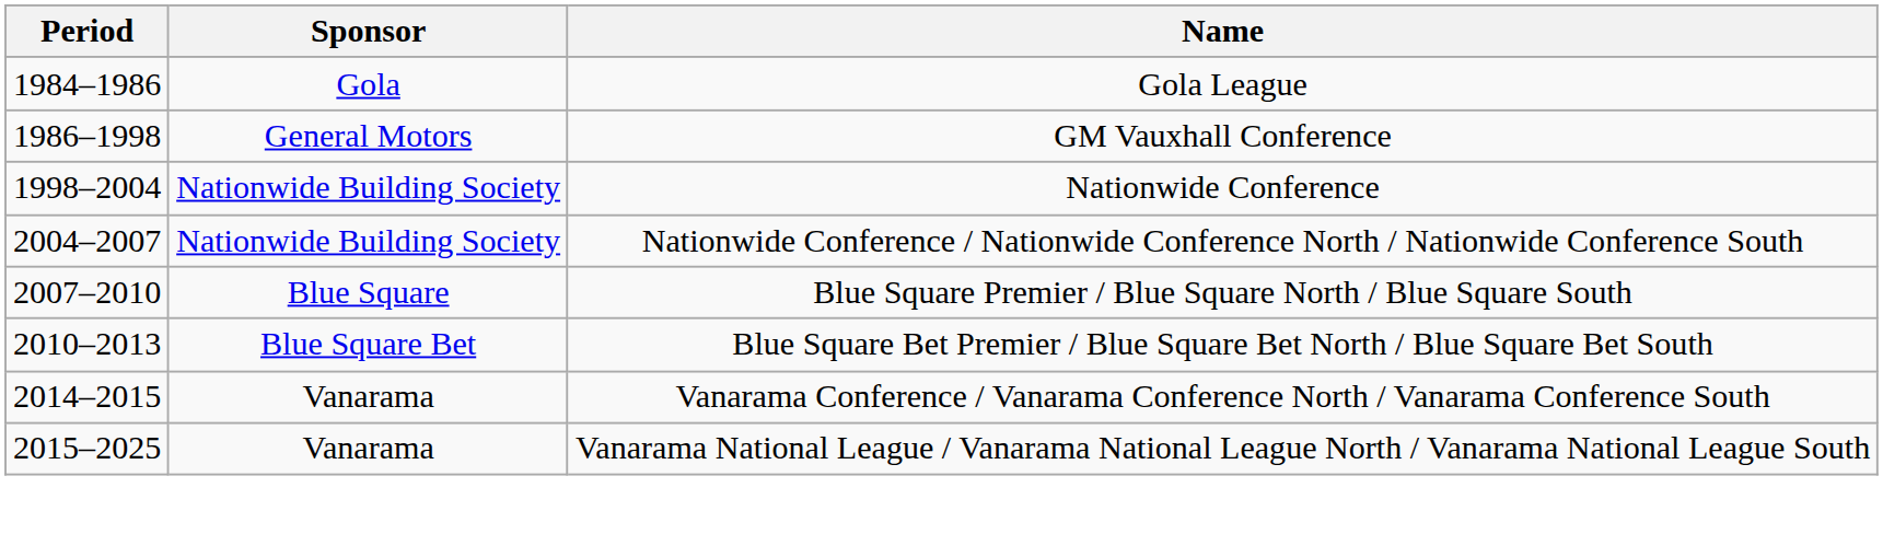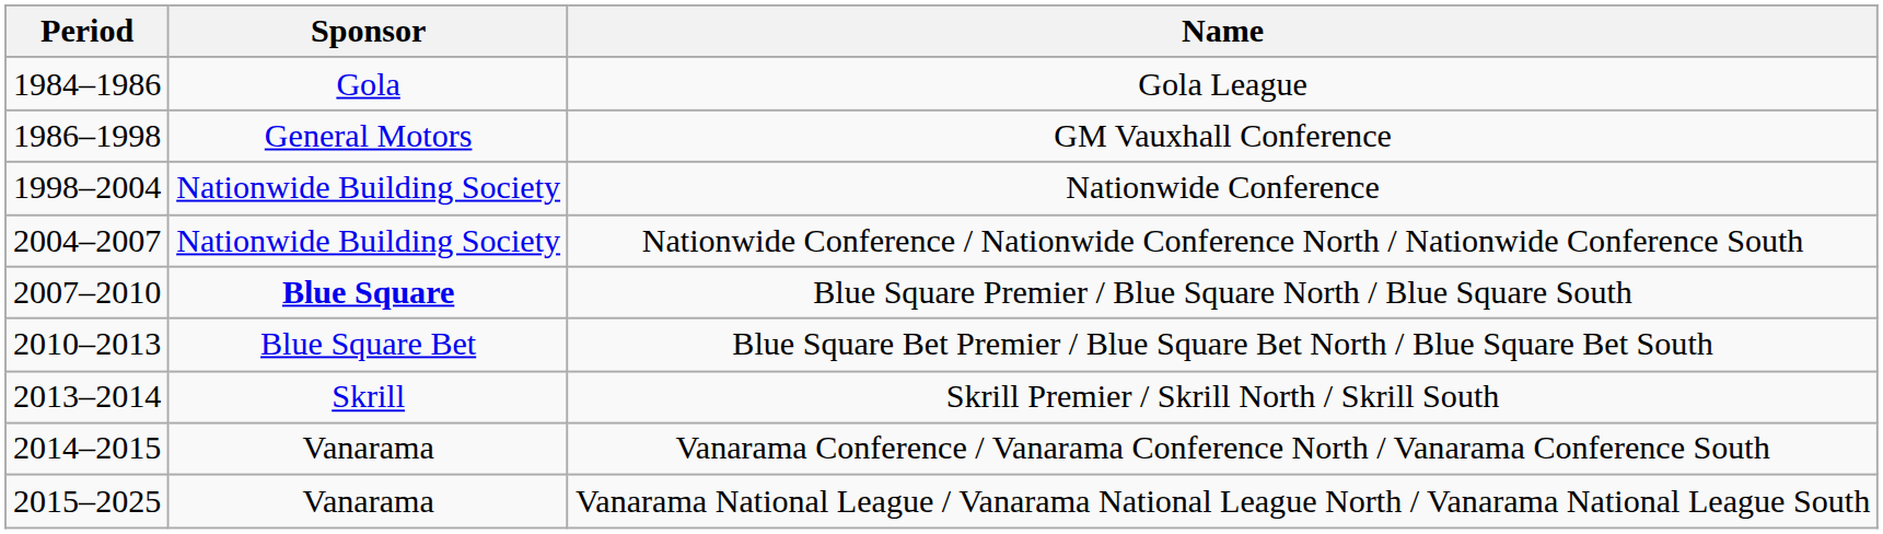 <table class="wikitable" style="text-align:center;margin-left:1em;float:center">
 <tr>
 <th>Period</th>
 <th>Sponsor</th>
 <th>Name</th>
 </tr>
 <tr>
 <td>1984–1986</td>
 <td><a href='#'>Gola</a></td>
 <td>Gola League</td>
 </tr>
 <tr>
 <td>1986–1998</td>
 <td><a href='#'>General Motors</a></td>
 <td>GM Vauxhall Conference</td>
 </tr>
 <tr>
 <td>1998–2004</td>
 <td><a href='#'>Nationwide Building Society</a></td>
 <td>Nationwide Conference</td>
 </tr>
 <tr>
 <td>2004–2007</td>
 <td><a href='#'>Nationwide Building Society</a></td>
 <td>Nationwide Conference / Nationwide Conference North / Nationwide Conference South</td>
 </tr>
 <tr>
 <td>2007–2010</td>
-<td><a href='#'>Blue Square</a></td>
+<td><strong><a href='#'>Blue Square</a></strong></td>
 <td>Blue Square Premier / Blue Square North / Blue Square South</td>
 </tr>
 <tr>
 <td>2010–2013</td>
 <td><a href='#'>Blue Square Bet</a></td>
 <td>Blue Square Bet Premier / Blue Square Bet North / Blue Square Bet South</td>
+</tr>
+<tr>
+<td>2013–2014</td>
+<td><a href='#'>Skrill</a></td>
+<td>Skrill Premier / Skrill North / Skrill South</td>
 </tr>
 <tr>
 <td>2014–2015</td>
 <td>Vanarama</td>
 <td>Vanarama Conference / Vanarama Conference North / Vanarama Conference South</td>
 </tr>
 <tr>
 <td>2015–2025</td>
 <td>Vanarama</td>
 <td>Vanarama National League / Vanarama National League North / Vanarama National League South</td>
 </tr>
 </table>
